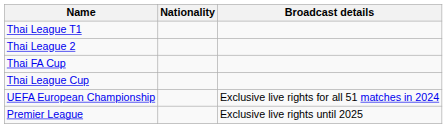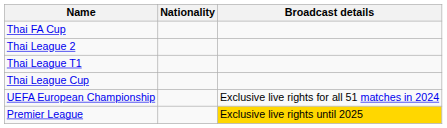 <table class="wikitable">
 <tr>
 <th>Name</th>
 <th>Nationality</th>
 <th>Broadcast details</th>
 </tr>
 <tr>
-<td><a href='#'>Thai League T1</a></td>
+<td><a href='#'>Thai FA Cup</a></td>
 <td></td>
 <td></td>
 </tr>
 <tr>
 <td><a href='#'>Thai League 2</a></td>
 <td></td>
 <td></td>
 </tr>
 <tr>
-<td><a href='#'>Thai FA Cup</a></td>
+<td><a href='#'>Thai League T1</a></td>
 <td></td>
 <td></td>
 </tr>
 <tr>
 <td><a href='#'>Thai League Cup</a></td>
 <td></td>
 <td></td>
 </tr>
 <tr>
 <td><a href='#'>UEFA European Championship</a></td>
 <td></td>
 <td>Exclusive live rights for all 51 <a href='#'>matches in 2024</a></td>
 </tr>
 <tr>
 <td><a href='#'>Premier League</a></td>
 <td></td>
-<td>Exclusive live rights until 2025</td>
+<td style="background: gold;">Exclusive live rights until 2025</td>
 </tr>
 </table>
